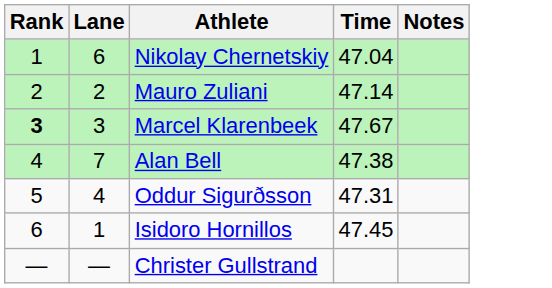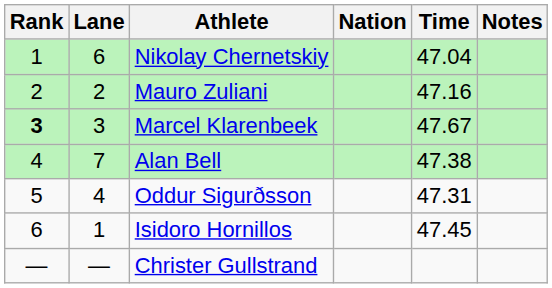 <table class="wikitable sortable" style="text-align:center">
 <tr>
 <th>Rank</th>
 <th>Lane</th>
 <th>Athlete</th>
+<th>Nation</th>
 <th>Time</th>
 <th>Notes</th>
 </tr>
 <tr style="background:#bbf3bb;">
 <td>1</td>
 <td>6</td>
 <td align=left><a href='#'>Nikolay Chernetskiy</a></td>
+<td align=left></td>
 <td>47.04</td>
 <td></td>
 </tr>
 <tr style="background:#bbf3bb;">
 <td>2</td>
 <td>2</td>
 <td align=left><a href='#'>Mauro Zuliani</a></td>
-<td>47.14</td>
+<td align=left></td>
+<td>47.16</td>
 <td></td>
 </tr>
 <tr style="background:#bbf3bb;">
 <td><strong>3</strong></td>
 <td>3</td>
 <td align=left><a href='#'>Marcel Klarenbeek</a></td>
+<td align=left></td>
 <td>47.67</td>
 <td></td>
 </tr>
 <tr style="background:#bbf3bb;">
 <td>4</td>
 <td>7</td>
 <td align=left><a href='#'>Alan Bell</a></td>
+<td align=left></td>
 <td>47.38</td>
 <td></td>
 </tr>
 <tr>
 <td>5</td>
 <td>4</td>
 <td align=left><a href='#'>Oddur Sigurðsson</a></td>
+<td align=left></td>
 <td>47.31</td>
 <td></td>
 </tr>
 <tr>
 <td>6</td>
 <td>1</td>
 <td align=left><a href='#'>Isidoro Hornillos</a></td>
+<td align=left></td>
 <td>47.45</td>
 <td></td>
 </tr>
 <tr>
 <td data-sort-value=7>—</td>
 <td>—</td>
 <td align=left><a href='#'>Christer Gullstrand</a></td>
+<td align=left></td>
 <td></td>
 <td></td>
 </tr>
 </table>
